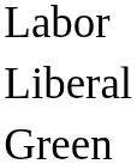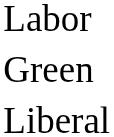 <table style="margin-top:1em">
 <tr>
 <td> </td>
 <td>Labor</td>
 </tr>
 <tr>
+<td> </td>
+<td>Green</td>
+</tr>
+<tr>
 <td width=20 > </td>
 <td>Liberal</td>
 </tr>
-<tr>
-<td> </td>
-<td>Green</td>
-</tr>
 </table>
